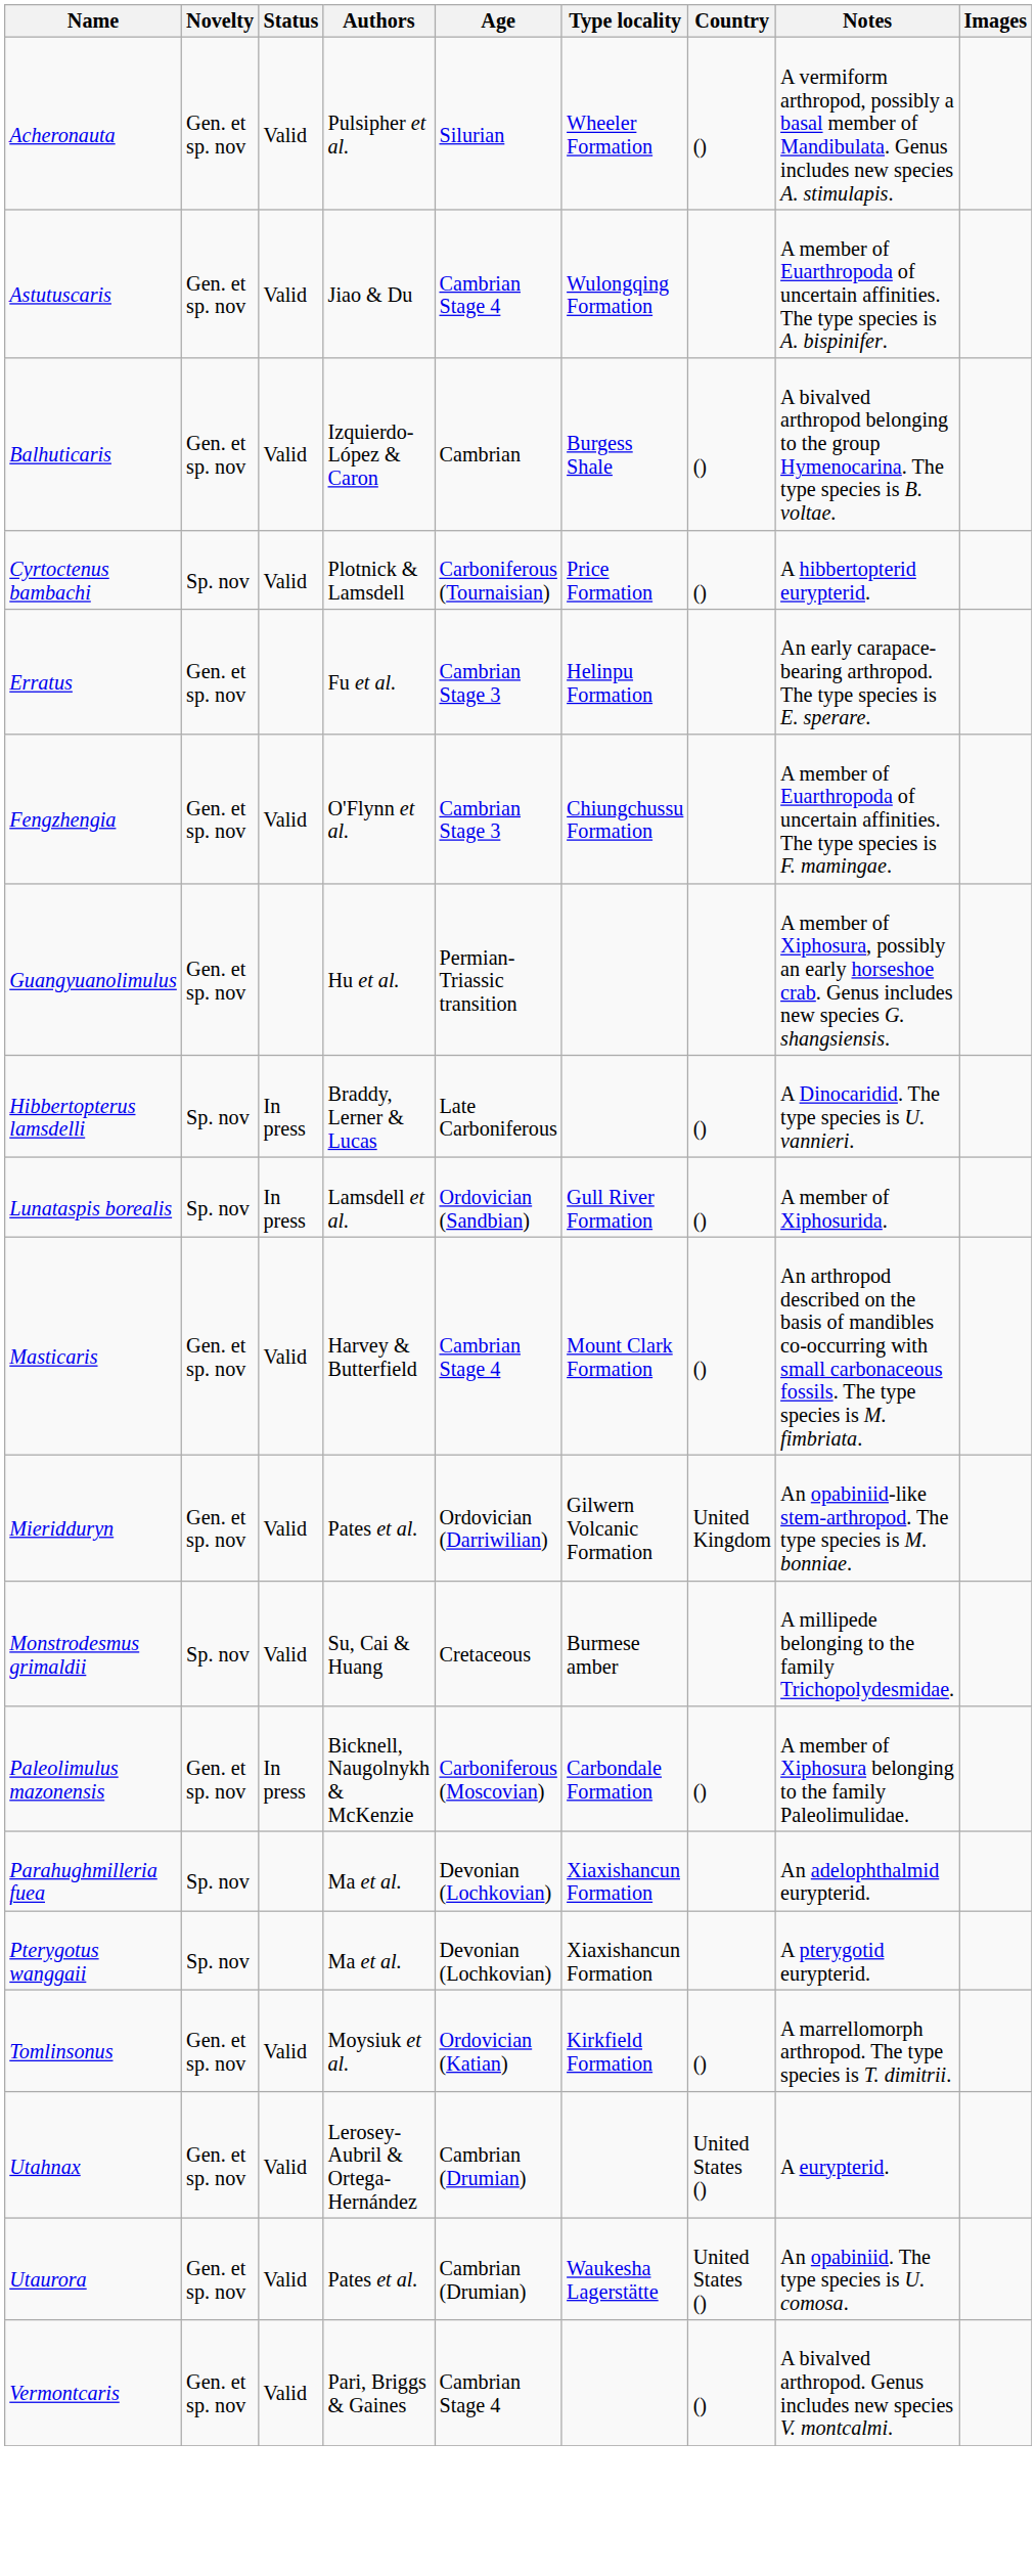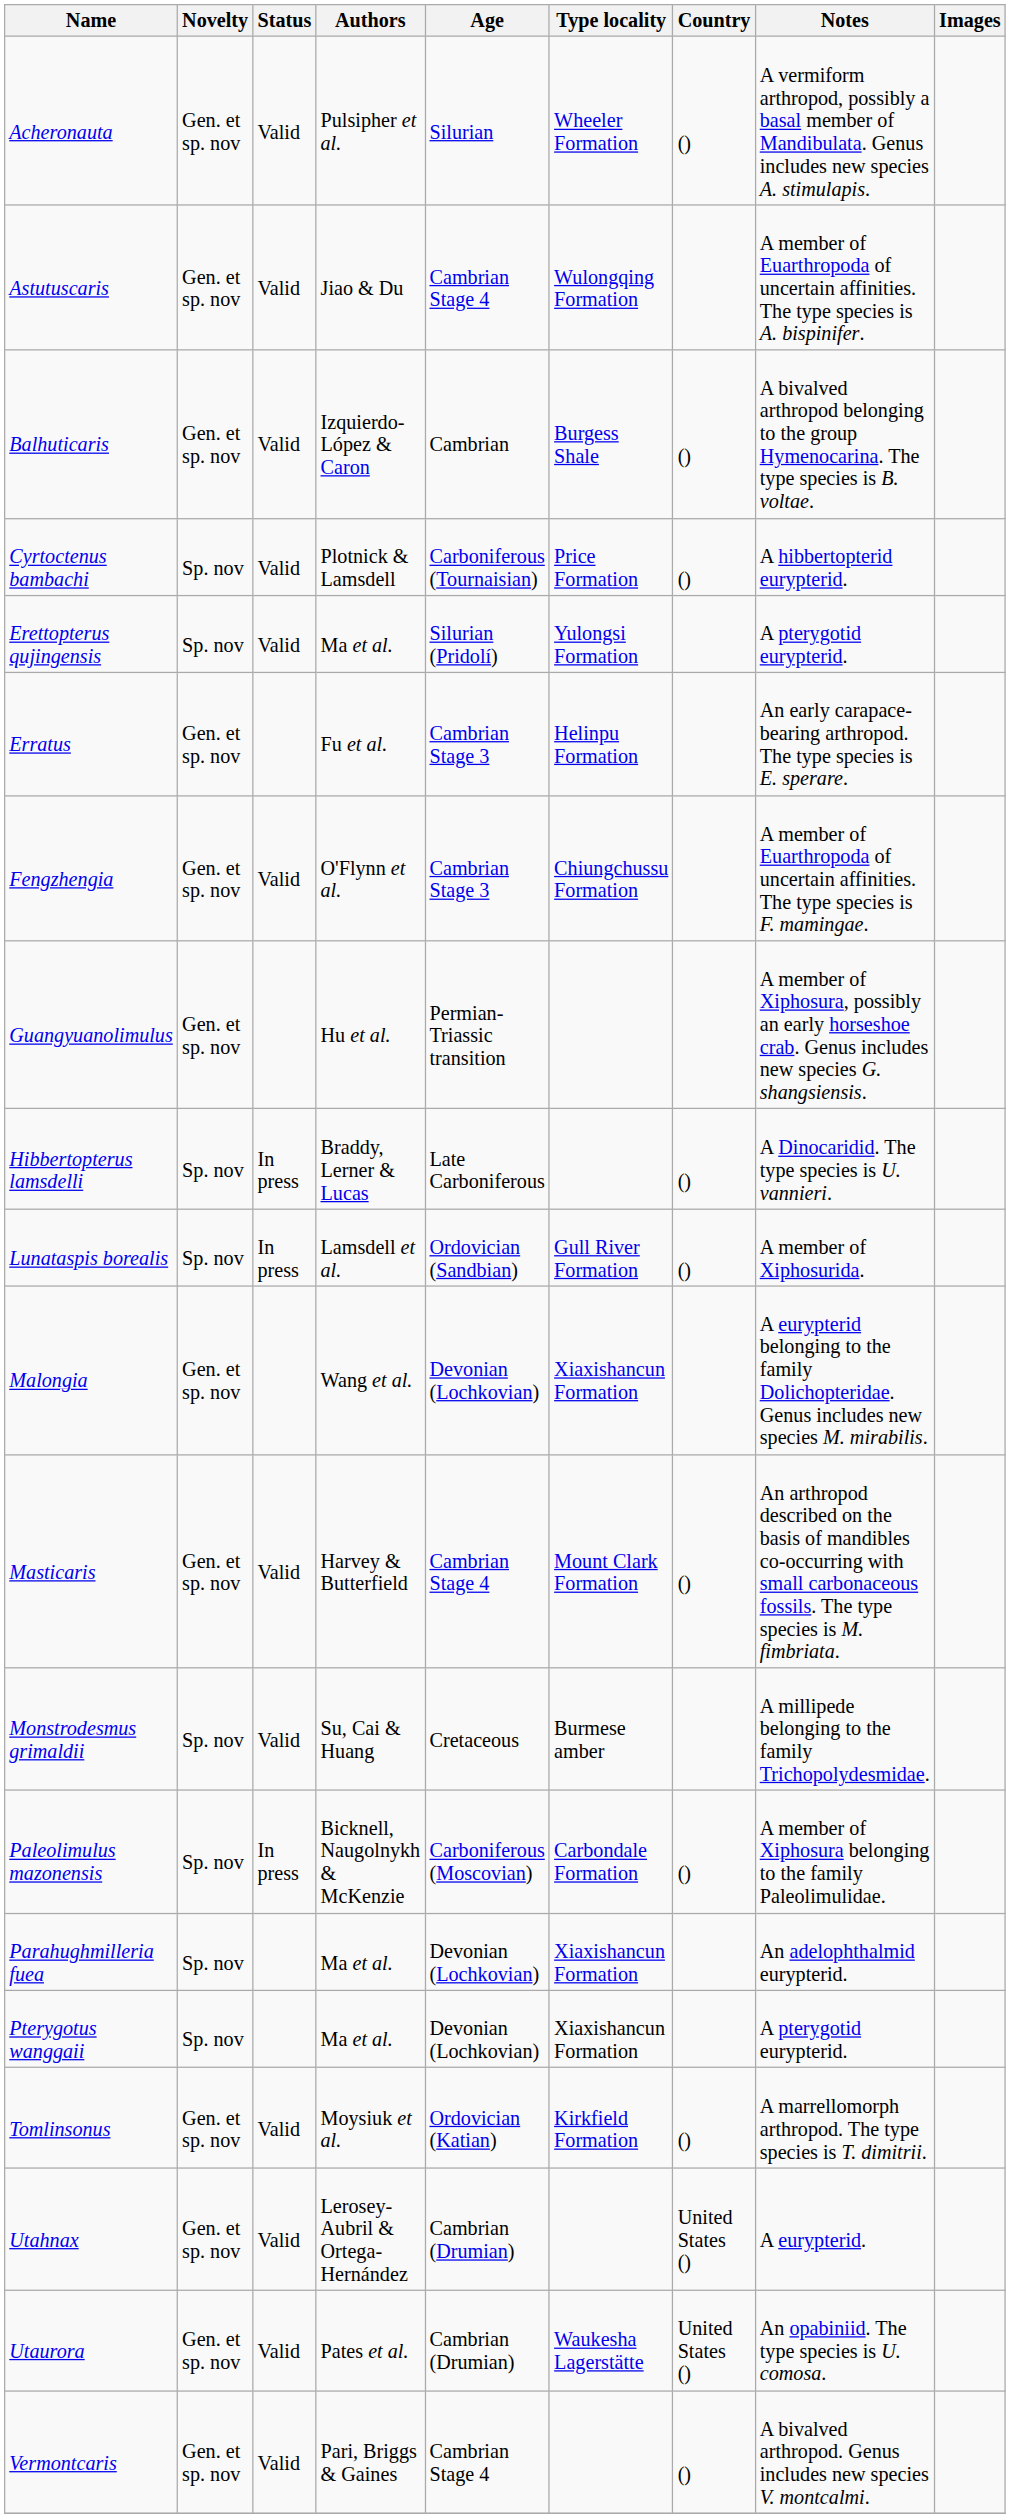 <table class="wikitable sortable" align="center" width="100%">
 <tr>
 <th>Name</th>
 <th>Novelty</th>
 <th>Status</th>
 <th>Authors</th>
 <th>Age</th>
 <th>Type locality</th>
 <th>Country</th>
 <th>Notes</th>
 <th>Images</th>
 </tr>
 <tr>
 <td><br><em><a href='#'>Acheronauta</a></em></td>
 <td><br>Gen. et sp. nov</td>
 <td><br>Valid</td>
 <td><br>Pulsipher <em>et al.</em></td>
 <td><br><a href='#'>Silurian</a></td>
 <td><br><a href='#'>Wheeler Formation</a></td>
 <td><br><br>()</td>
 <td><br>A vermiform arthropod, possibly a <a href='#'>basal</a> member of <a href='#'>Mandibulata</a>. Genus includes new species <em>A. stimulapis</em>.</td>
 <td></td>
 </tr>
 <tr>
 <td><br><em><a href='#'>Astutuscaris</a></em></td>
 <td><br>Gen. et sp. nov</td>
 <td><br>Valid</td>
 <td><br>Jiao & Du</td>
 <td><br><a href='#'>Cambrian Stage 4</a></td>
 <td><br><a href='#'>Wulongqing Formation</a></td>
 <td><br></td>
 <td><br>A member of <a href='#'>Euarthropoda</a> of uncertain affinities. The type species is <em>A. bispinifer</em>.</td>
 <td></td>
 </tr>
 <tr>
 <td><br><em><a href='#'>Balhuticaris</a></em></td>
 <td><br>Gen. et sp. nov</td>
 <td><br>Valid</td>
 <td><br>Izquierdo-López & <a href='#'>Caron</a></td>
 <td><br>Cambrian</td>
 <td><br><a href='#'>Burgess Shale</a></td>
 <td><br><br>()</td>
 <td><br>A bivalved arthropod belonging to the group <a href='#'>Hymenocarina</a>. The type species is <em>B. voltae</em>.</td>
 <td></td>
 </tr>
 <tr>
 <td><br><em><a href='#'>Cyrtoctenus bambachi</a></em></td>
 <td><br>Sp. nov</td>
 <td><br>Valid</td>
 <td><br>Plotnick & Lamsdell</td>
 <td><br><a href='#'>Carboniferous</a> (<a href='#'>Tournaisian</a>)</td>
 <td><br><a href='#'>Price Formation</a></td>
 <td><br><br>()</td>
 <td><br>A <a href='#'>hibbertopterid</a> <a href='#'>eurypterid</a>.</td>
+<td></td>
+</tr>
+<tr>
+<td><br><em><a href='#'>Erettopterus qujingensis</a></em></td>
+<td><br>Sp. nov</td>
+<td><br>Valid</td>
+<td><br>Ma <em>et al.</em></td>
+<td><br><a href='#'>Silurian</a> (<a href='#'>Pridolí</a>)</td>
+<td><br><a href='#'>Yulongsi Formation</a></td>
+<td><br></td>
+<td><br>A <a href='#'>pterygotid</a> <a href='#'>eurypterid</a>.</td>
 <td></td>
 </tr>
 <tr>
 <td><br><em><a href='#'>Erratus</a></em></td>
 <td><br>Gen. et sp. nov</td>
 <td></td>
 <td><br>Fu <em>et al.</em></td>
 <td><br><a href='#'>Cambrian Stage 3</a></td>
 <td><br><a href='#'>Helinpu Formation</a></td>
 <td><br></td>
 <td><br>An early carapace-bearing arthropod. The type species is <em>E. sperare</em>.</td>
 <td></td>
 </tr>
 <tr>
 <td><br><em><a href='#'>Fengzhengia</a></em></td>
 <td><br>Gen. et sp. nov</td>
 <td><br>Valid</td>
 <td><br>O'Flynn <em>et al.</em></td>
 <td><br><a href='#'>Cambrian Stage 3</a></td>
 <td><br><a href='#'>Chiungchussu Formation</a></td>
 <td><br></td>
 <td><br>A member of <a href='#'>Euarthropoda</a> of uncertain affinities. The type species is <em>F. mamingae</em>.</td>
 <td></td>
 </tr>
 <tr>
 <td><br><em><a href='#'>Guangyuanolimulus</a></em></td>
 <td><br>Gen. et sp. nov</td>
 <td></td>
 <td><br>Hu <em>et al.</em></td>
 <td><br>Permian-Triassic transition</td>
 <td></td>
 <td><br></td>
 <td><br>A member of <a href='#'>Xiphosura</a>, possibly an early <a href='#'>horseshoe crab</a>. Genus includes new species <em>G. shangsiensis</em>.</td>
 <td></td>
 </tr>
 <tr>
 <td><br><em><a href='#'>Hibbertopterus lamsdelli</a></em></td>
 <td><br>Sp. nov</td>
 <td><br>In press</td>
 <td><br>Braddy, Lerner & <a href='#'>Lucas</a></td>
 <td><br>Late Carboniferous</td>
 <td></td>
 <td><br><br>()</td>
 <td><br>A <a href='#'>Dinocaridid</a>. The type species is <em>U. vannieri</em>.</td>
 <td></td>
 </tr>
 <tr>
 <td><br><em><a href='#'>Lunataspis borealis</a></em></td>
 <td><br>Sp. nov</td>
 <td><br>In press</td>
 <td><br>Lamsdell <em>et al.</em></td>
 <td><br><a href='#'>Ordovician</a> (<a href='#'>Sandbian</a>)</td>
 <td><br><a href='#'>Gull River Formation</a></td>
 <td><br><br>()</td>
 <td><br>A member of <a href='#'>Xiphosurida</a>.</td>
 <td></td>
 </tr>
 <tr>
+<td><br><em><a href='#'>Malongia</a></em></td>
+<td><br>Gen. et sp. nov</td>
+<td></td>
+<td><br>Wang <em>et al.</em></td>
+<td><br><a href='#'>Devonian</a> (<a href='#'>Lochkovian</a>)</td>
+<td><br><a href='#'>Xiaxishancun Formation</a></td>
+<td><br></td>
+<td><br>A <a href='#'>eurypterid</a> belonging to the family <a href='#'>Dolichopteridae</a>. Genus includes new species <em>M. mirabilis</em>.</td>
+<td></td>
+</tr>
+<tr>
 <td><br><em><a href='#'>Masticaris</a></em></td>
 <td><br>Gen. et sp. nov</td>
 <td><br>Valid</td>
 <td><br>Harvey & Butterfield</td>
 <td><br><a href='#'>Cambrian Stage 4</a></td>
 <td><br><a href='#'>Mount Clark Formation</a></td>
 <td><br><br>()</td>
 <td><br>An arthropod described on the basis of mandibles co-occurring with <a href='#'>small carbonaceous fossils</a>. The type species is <em>M. fimbriata</em>.</td>
-<td></td>
-</tr>
-<tr>
-<td><br><em><a href='#'>Mieridduryn</a></em></td>
-<td><br>Gen. et sp. nov</td>
-<td><br>Valid</td>
-<td><br>Pates <em>et al.</em></td>
-<td><br>Ordovician (<a href='#'>Darriwilian</a>)</td>
-<td><br>Gilwern Volcanic Formation</td>
-<td><br>United Kingdom</td>
-<td><br>An <a href='#'>opabiniid</a>-like <a href='#'>stem-arthropod</a>. The type species is <em>M. bonniae</em>.</td>
 <td></td>
 </tr>
 <tr>
 <td><br><em><a href='#'>Monstrodesmus grimaldii</a></em></td>
 <td><br>Sp. nov</td>
 <td><br>Valid</td>
 <td><br>Su, Cai & Huang</td>
 <td><br>Cretaceous</td>
 <td><br>Burmese amber</td>
 <td><br></td>
 <td><br>A millipede belonging to the family <a href='#'>Trichopolydesmidae</a>.</td>
 <td></td>
 </tr>
 <tr>
 <td><br><em><a href='#'>Paleolimulus mazonensis</a></em></td>
-<td><br>Gen. et sp. nov</td>
+<td><br>Sp. nov</td>
 <td><br>In press</td>
 <td><br>Bicknell, Naugolnykh & McKenzie</td>
 <td><br><a href='#'>Carboniferous</a> (<a href='#'>Moscovian</a>)</td>
 <td><br><a href='#'>Carbondale Formation</a></td>
 <td><br><br>()</td>
 <td><br>A member of <a href='#'>Xiphosura</a> belonging to the family Paleolimulidae.</td>
 <td></td>
 </tr>
 <tr>
 <td><br><em><a href='#'>Parahughmilleria fuea</a></em></td>
 <td><br>Sp. nov</td>
 <td></td>
 <td><br>Ma <em>et al.</em></td>
 <td><br>Devonian (<a href='#'>Lochkovian</a>)</td>
 <td><br><a href='#'>Xiaxishancun Formation</a></td>
 <td><br></td>
 <td><br>An <a href='#'>adelophthalmid</a> eurypterid.</td>
 <td></td>
 </tr>
 <tr>
 <td><br><em><a href='#'>Pterygotus wanggaii</a></em></td>
 <td><br>Sp. nov</td>
 <td></td>
 <td><br>Ma <em>et al.</em></td>
 <td><br>Devonian (Lochkovian)</td>
 <td><br>Xiaxishancun Formation</td>
 <td><br></td>
 <td><br>A <a href='#'>pterygotid</a> eurypterid.</td>
 <td></td>
 </tr>
 <tr>
 <td><br><em><a href='#'>Tomlinsonus</a></em></td>
 <td><br>Gen. et sp. nov</td>
 <td><br>Valid</td>
 <td><br>Moysiuk <em>et al.</em></td>
 <td><br><a href='#'>Ordovician</a> (<a href='#'>Katian</a>)</td>
 <td><br><a href='#'>Kirkfield Formation</a></td>
 <td><br><br>()</td>
 <td><br>A marrellomorph arthropod. The type species is <em>T. dimitrii</em>.</td>
 <td></td>
 </tr>
 <tr>
 <td><br><em><a href='#'>Utahnax</a></em></td>
 <td><br>Gen. et sp. nov</td>
 <td><br>Valid</td>
 <td><br>Lerosey-Aubril & Ortega-Hernández</td>
 <td><br>Cambrian (<a href='#'>Drumian</a>)</td>
 <td></td>
 <td><br>United States<br>()</td>
 <td><br>A <a href='#'>eurypterid</a>.</td>
 <td></td>
 </tr>
 <tr>
 <td><br><em><a href='#'>Utaurora</a></em></td>
 <td><br>Gen. et sp. nov</td>
 <td><br>Valid</td>
 <td><br>Pates <em>et al.</em></td>
 <td><br>Cambrian (Drumian)</td>
 <td><br><a href='#'>Waukesha</a> <a href='#'>Lagerstätte</a></td>
 <td><br>United States<br>()</td>
 <td><br>An <a href='#'>opabiniid</a>. The type species is <em>U. comosa</em>.</td>
 <td></td>
 </tr>
 <tr>
 <td><br><em><a href='#'>Vermontcaris</a></em></td>
 <td><br>Gen. et sp. nov</td>
 <td><br>Valid</td>
 <td><br>Pari, Briggs & Gaines</td>
 <td><br>Cambrian Stage 4</td>
 <td></td>
 <td><br><br>()</td>
 <td><br>A bivalved arthropod. Genus includes new species <em>V. montcalmi</em>.</td>
 <td></td>
 </tr>
 <tr>
 </tr>
 </table>
